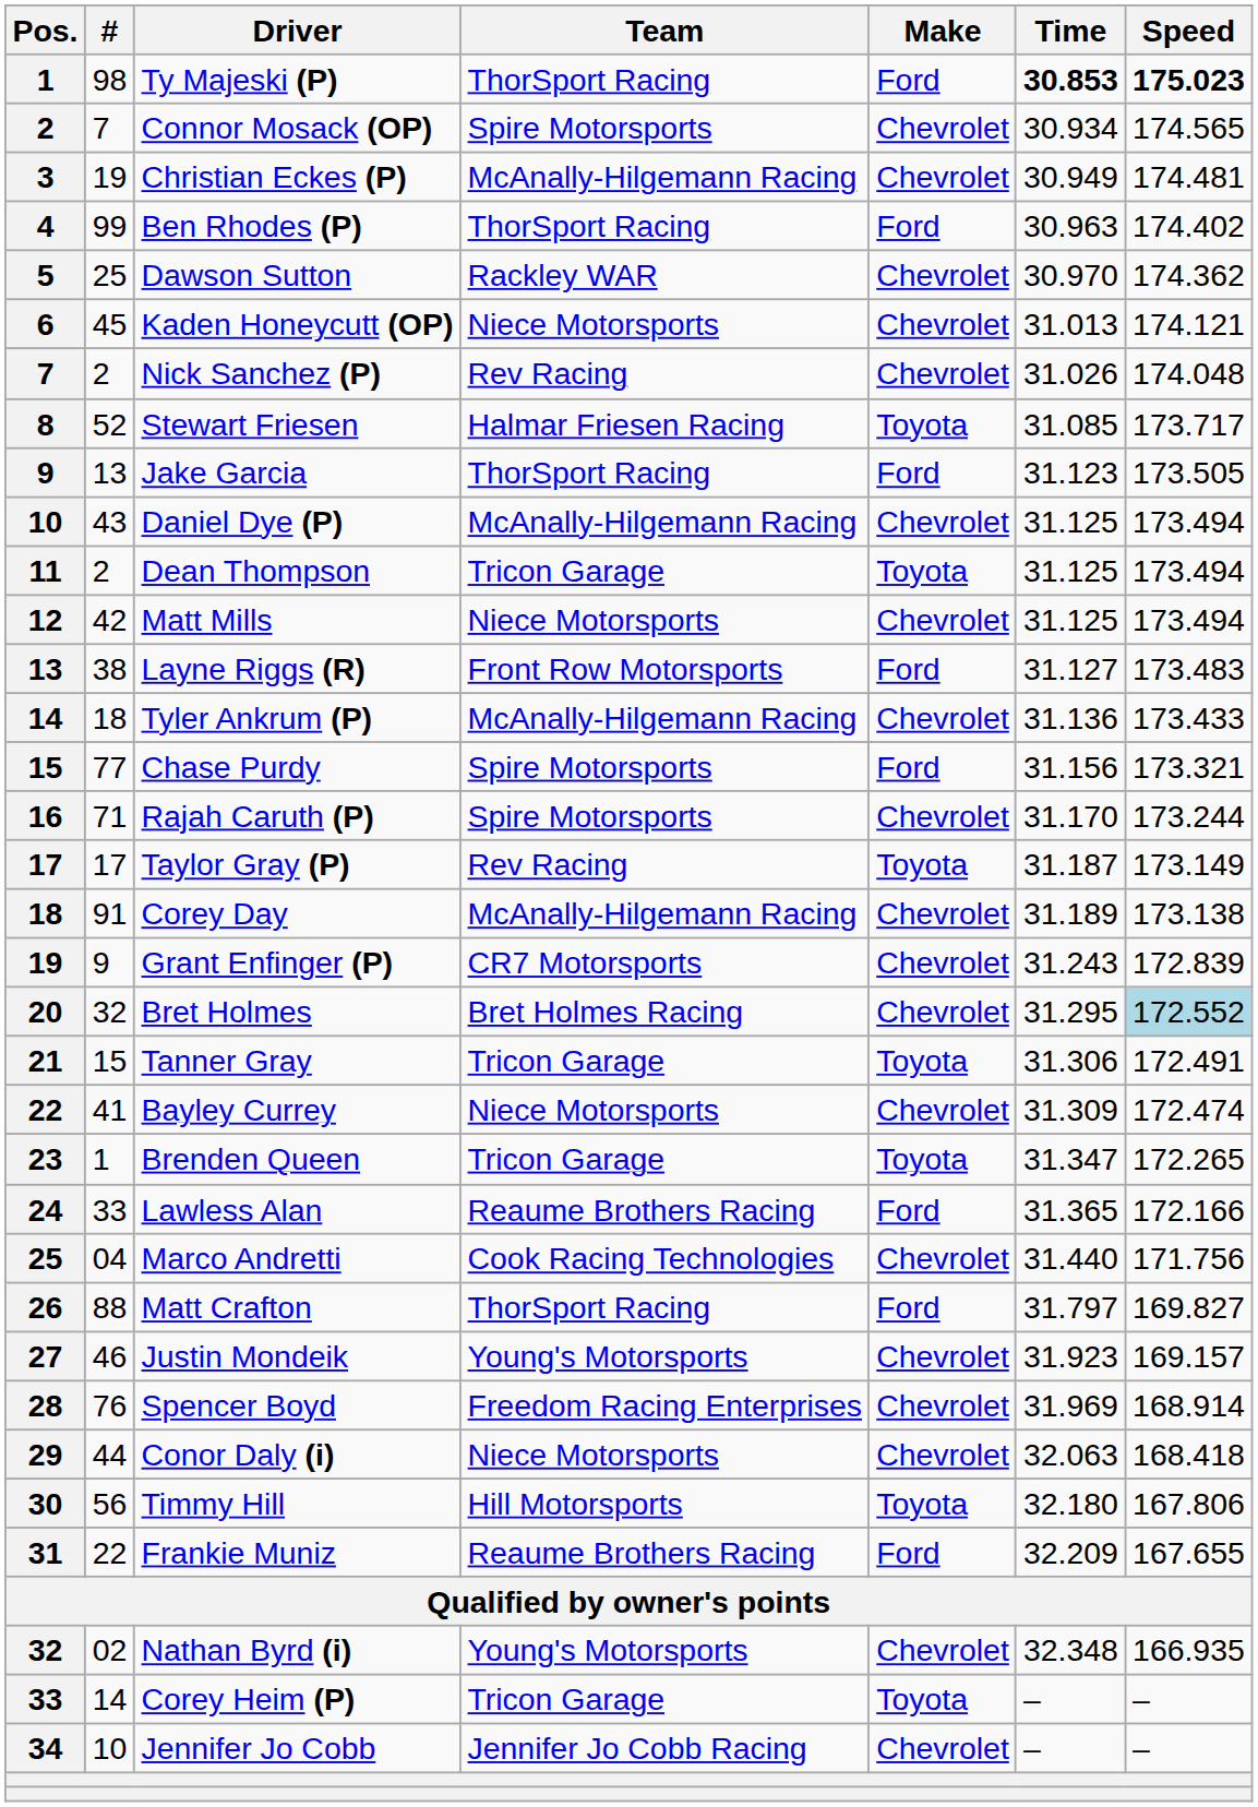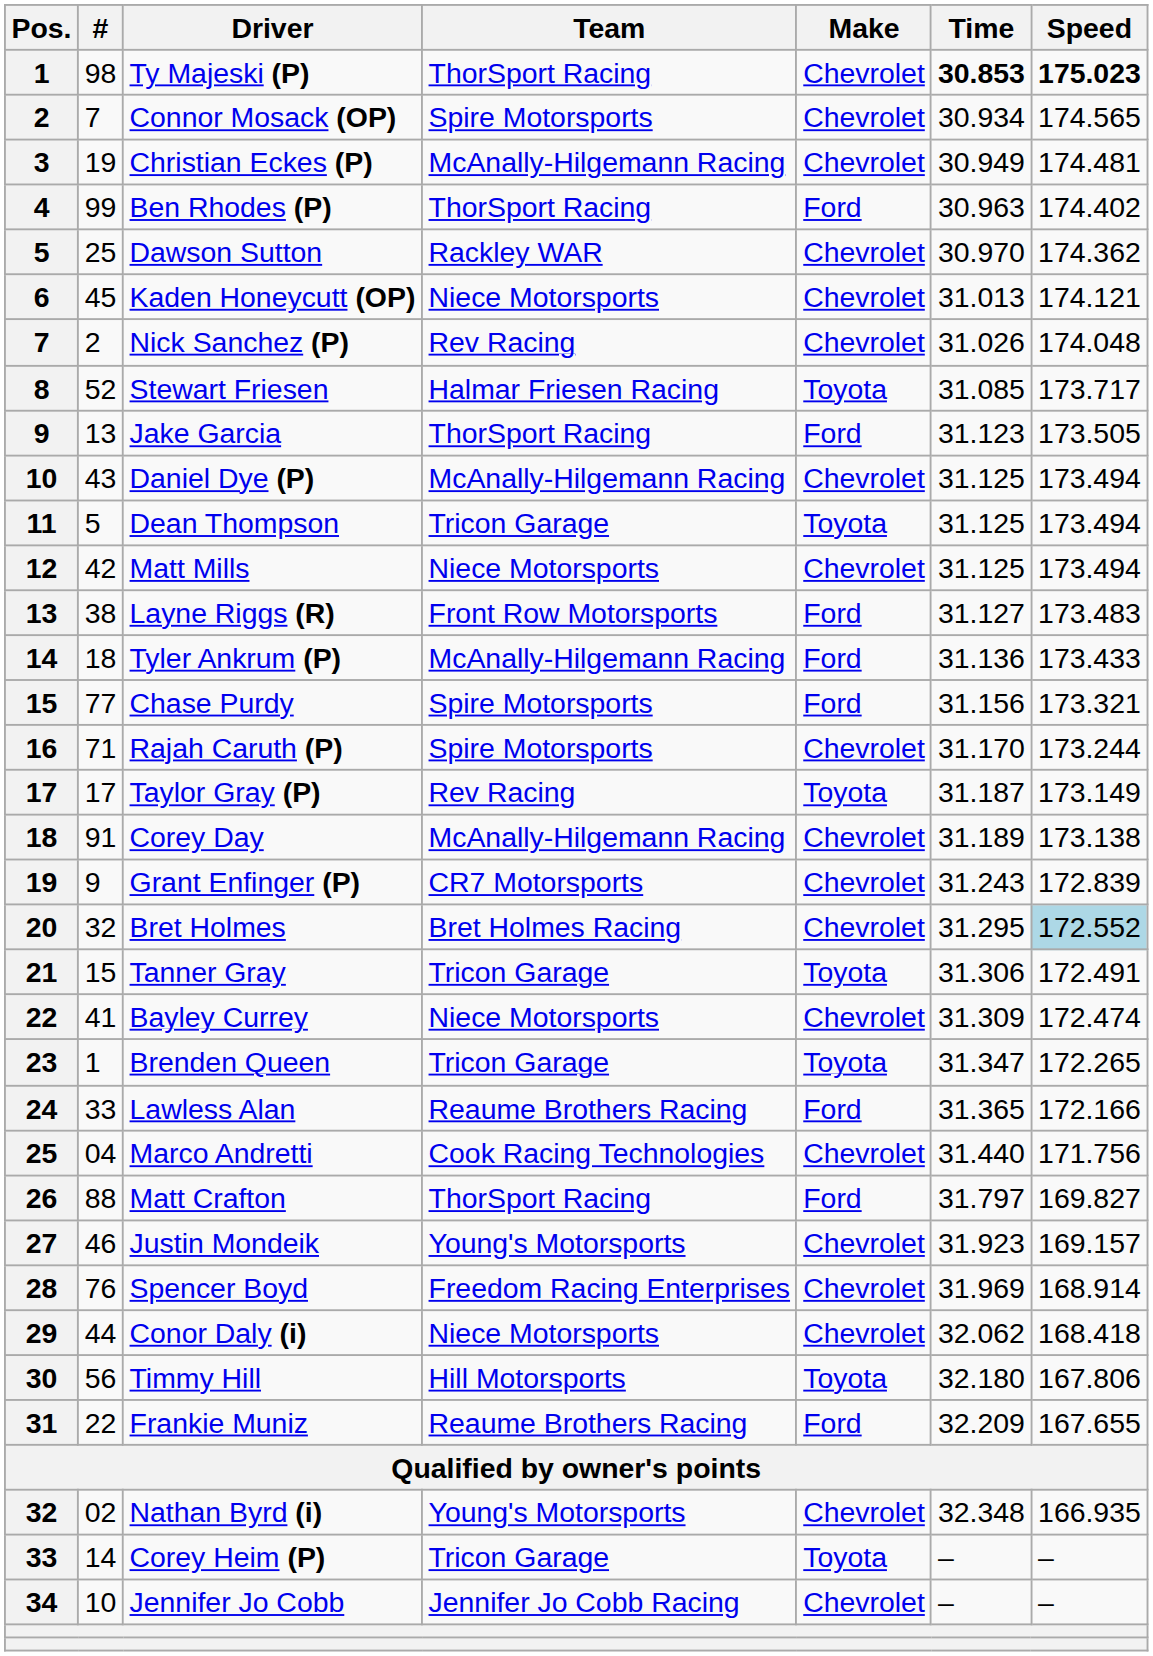 <table class="wikitable" style="font-size:95%">
 <tr>
 <th>Pos.</th>
 <th>#</th>
 <th>Driver</th>
 <th>Team</th>
 <th>Make</th>
 <th>Time</th>
 <th>Speed</th>
 </tr>
 <tr>
 <th>1</th>
 <td>98</td>
 <td><a href='#'>Ty Majeski</a> <strong>(P)</strong></td>
 <td><a href='#'>ThorSport Racing</a></td>
-<td><a href='#'>Ford</a></td>
+<td><a href='#'>Chevrolet</a></td>
 <td><strong>30.853</strong></td>
 <td><strong>175.023</strong></td>
 </tr>
 <tr>
 <th>2</th>
 <td>7</td>
 <td><a href='#'>Connor Mosack</a> <strong>(OP)</strong></td>
 <td><a href='#'>Spire Motorsports</a></td>
 <td><a href='#'>Chevrolet</a></td>
 <td>30.934</td>
 <td>174.565</td>
 </tr>
 <tr>
 <th>3</th>
 <td>19</td>
 <td><a href='#'>Christian Eckes</a> <strong>(P)</strong></td>
 <td><a href='#'>McAnally-Hilgemann Racing</a></td>
 <td><a href='#'>Chevrolet</a></td>
 <td>30.949</td>
 <td>174.481</td>
 </tr>
 <tr>
 <th>4</th>
 <td>99</td>
 <td><a href='#'>Ben Rhodes</a> <strong>(P)</strong></td>
 <td><a href='#'>ThorSport Racing</a></td>
 <td><a href='#'>Ford</a></td>
 <td>30.963</td>
 <td>174.402</td>
 </tr>
 <tr>
 <th>5</th>
 <td>25</td>
 <td><a href='#'>Dawson Sutton</a></td>
 <td><a href='#'>Rackley WAR</a></td>
 <td><a href='#'>Chevrolet</a></td>
 <td>30.970</td>
 <td>174.362</td>
 </tr>
 <tr>
 <th>6</th>
 <td>45</td>
 <td><a href='#'>Kaden Honeycutt</a> <strong>(OP)</strong></td>
 <td><a href='#'>Niece Motorsports</a></td>
 <td><a href='#'>Chevrolet</a></td>
 <td>31.013</td>
 <td>174.121</td>
 </tr>
 <tr>
 <th>7</th>
 <td>2</td>
 <td><a href='#'>Nick Sanchez</a> <strong>(P)</strong></td>
 <td><a href='#'>Rev Racing</a></td>
 <td><a href='#'>Chevrolet</a></td>
 <td>31.026</td>
 <td>174.048</td>
 </tr>
 <tr>
 <th>8</th>
 <td>52</td>
 <td><a href='#'>Stewart Friesen</a></td>
 <td><a href='#'>Halmar Friesen Racing</a></td>
 <td><a href='#'>Toyota</a></td>
 <td>31.085</td>
 <td>173.717</td>
 </tr>
 <tr>
 <th>9</th>
 <td>13</td>
 <td><a href='#'>Jake Garcia</a></td>
 <td><a href='#'>ThorSport Racing</a></td>
 <td><a href='#'>Ford</a></td>
 <td>31.123</td>
 <td>173.505</td>
 </tr>
 <tr>
 <th>10</th>
 <td>43</td>
 <td><a href='#'>Daniel Dye</a> <strong>(P)</strong></td>
 <td><a href='#'>McAnally-Hilgemann Racing</a></td>
 <td><a href='#'>Chevrolet</a></td>
 <td>31.125</td>
 <td>173.494</td>
 </tr>
 <tr>
 <th>11</th>
-<td>2</td>
+<td>5</td>
 <td><a href='#'>Dean Thompson</a></td>
 <td><a href='#'>Tricon Garage</a></td>
 <td><a href='#'>Toyota</a></td>
 <td>31.125</td>
 <td>173.494</td>
 </tr>
 <tr>
 <th>12</th>
 <td>42</td>
 <td><a href='#'>Matt Mills</a></td>
 <td><a href='#'>Niece Motorsports</a></td>
 <td><a href='#'>Chevrolet</a></td>
 <td>31.125</td>
 <td>173.494</td>
 </tr>
 <tr>
 <th>13</th>
 <td>38</td>
 <td><a href='#'>Layne Riggs</a> <strong>(R)</strong></td>
 <td><a href='#'>Front Row Motorsports</a></td>
 <td><a href='#'>Ford</a></td>
 <td>31.127</td>
 <td>173.483</td>
 </tr>
 <tr>
 <th>14</th>
 <td>18</td>
 <td><a href='#'>Tyler Ankrum</a> <strong>(P)</strong></td>
 <td><a href='#'>McAnally-Hilgemann Racing</a></td>
-<td><a href='#'>Chevrolet</a></td>
+<td><a href='#'>Ford</a></td>
 <td>31.136</td>
 <td>173.433</td>
 </tr>
 <tr>
 <th>15</th>
 <td>77</td>
 <td><a href='#'>Chase Purdy</a></td>
 <td><a href='#'>Spire Motorsports</a></td>
 <td><a href='#'>Ford</a></td>
 <td>31.156</td>
 <td>173.321</td>
 </tr>
 <tr>
 <th>16</th>
 <td>71</td>
 <td><a href='#'>Rajah Caruth</a> <strong>(P)</strong></td>
 <td><a href='#'>Spire Motorsports</a></td>
 <td><a href='#'>Chevrolet</a></td>
 <td>31.170</td>
 <td>173.244</td>
 </tr>
 <tr>
 <th>17</th>
 <td>17</td>
 <td><a href='#'>Taylor Gray</a> <strong>(P)</strong></td>
 <td><a href='#'>Rev Racing</a></td>
 <td><a href='#'>Toyota</a></td>
 <td>31.187</td>
 <td>173.149</td>
 </tr>
 <tr>
 <th>18</th>
 <td>91</td>
 <td><a href='#'>Corey Day</a></td>
 <td><a href='#'>McAnally-Hilgemann Racing</a></td>
 <td><a href='#'>Chevrolet</a></td>
 <td>31.189</td>
 <td>173.138</td>
 </tr>
 <tr>
 <th>19</th>
 <td>9</td>
 <td><a href='#'>Grant Enfinger</a> <strong>(P)</strong></td>
 <td><a href='#'>CR7 Motorsports</a></td>
 <td><a href='#'>Chevrolet</a></td>
 <td>31.243</td>
 <td>172.839</td>
 </tr>
 <tr>
 <th>20</th>
 <td>32</td>
 <td><a href='#'>Bret Holmes</a></td>
 <td><a href='#'>Bret Holmes Racing</a></td>
 <td><a href='#'>Chevrolet</a></td>
 <td>31.295</td>
 <td style="background: lightblue;">172.552</td>
 </tr>
 <tr>
 <th>21</th>
 <td>15</td>
 <td><a href='#'>Tanner Gray</a></td>
 <td><a href='#'>Tricon Garage</a></td>
 <td><a href='#'>Toyota</a></td>
 <td>31.306</td>
 <td>172.491</td>
 </tr>
 <tr>
 <th>22</th>
 <td>41</td>
 <td><a href='#'>Bayley Currey</a></td>
 <td><a href='#'>Niece Motorsports</a></td>
 <td><a href='#'>Chevrolet</a></td>
 <td>31.309</td>
 <td>172.474</td>
 </tr>
 <tr>
 <th>23</th>
 <td>1</td>
 <td><a href='#'>Brenden Queen</a></td>
 <td><a href='#'>Tricon Garage</a></td>
 <td><a href='#'>Toyota</a></td>
 <td>31.347</td>
 <td>172.265</td>
 </tr>
 <tr>
 <th>24</th>
 <td>33</td>
 <td><a href='#'>Lawless Alan</a></td>
 <td><a href='#'>Reaume Brothers Racing</a></td>
 <td><a href='#'>Ford</a></td>
 <td>31.365</td>
 <td>172.166</td>
 </tr>
 <tr>
 <th>25</th>
 <td>04</td>
 <td><a href='#'>Marco Andretti</a></td>
 <td><a href='#'>Cook Racing Technologies</a></td>
 <td><a href='#'>Chevrolet</a></td>
 <td>31.440</td>
 <td>171.756</td>
 </tr>
 <tr>
 <th>26</th>
 <td>88</td>
 <td><a href='#'>Matt Crafton</a></td>
 <td><a href='#'>ThorSport Racing</a></td>
 <td><a href='#'>Ford</a></td>
 <td>31.797</td>
 <td>169.827</td>
 </tr>
 <tr>
 <th>27</th>
 <td>46</td>
 <td><a href='#'>Justin Mondeik</a></td>
 <td><a href='#'>Young's Motorsports</a></td>
 <td><a href='#'>Chevrolet</a></td>
 <td>31.923</td>
 <td>169.157</td>
 </tr>
 <tr>
 <th>28</th>
 <td>76</td>
 <td><a href='#'>Spencer Boyd</a></td>
 <td><a href='#'>Freedom Racing Enterprises</a></td>
 <td><a href='#'>Chevrolet</a></td>
 <td>31.969</td>
 <td>168.914</td>
 </tr>
 <tr>
 <th>29</th>
 <td>44</td>
 <td><a href='#'>Conor Daly</a> <strong>(i)</strong></td>
 <td><a href='#'>Niece Motorsports</a></td>
 <td><a href='#'>Chevrolet</a></td>
-<td>32.063</td>
+<td>32.062</td>
 <td>168.418</td>
 </tr>
 <tr>
 <th>30</th>
 <td>56</td>
 <td><a href='#'>Timmy Hill</a></td>
 <td><a href='#'>Hill Motorsports</a></td>
 <td><a href='#'>Toyota</a></td>
 <td>32.180</td>
 <td>167.806</td>
 </tr>
 <tr>
 <th>31</th>
 <td>22</td>
 <td><a href='#'>Frankie Muniz</a></td>
 <td><a href='#'>Reaume Brothers Racing</a></td>
 <td><a href='#'>Ford</a></td>
 <td>32.209</td>
 <td>167.655</td>
 </tr>
 <tr>
 <th colspan="7">Qualified by owner's points</th>
 </tr>
 <tr>
 <th>32</th>
 <td>02</td>
 <td><a href='#'>Nathan Byrd</a> <strong>(i)</strong></td>
 <td><a href='#'>Young's Motorsports</a></td>
 <td><a href='#'>Chevrolet</a></td>
 <td>32.348</td>
 <td>166.935</td>
 </tr>
 <tr>
 <th>33</th>
 <td>14</td>
 <td><a href='#'>Corey Heim</a> <strong>(P)</strong></td>
 <td><a href='#'>Tricon Garage</a></td>
 <td><a href='#'>Toyota</a></td>
 <td>–</td>
 <td>–</td>
 </tr>
 <tr>
 <th>34</th>
 <td>10</td>
 <td><a href='#'>Jennifer Jo Cobb</a></td>
 <td><a href='#'>Jennifer Jo Cobb Racing</a></td>
 <td><a href='#'>Chevrolet</a></td>
 <td>–</td>
 <td>–</td>
 </tr>
 <tr>
 <th colspan="7"></th>
 </tr>
 <tr>
 <th colspan="7"></th>
 </tr>
 </table>
